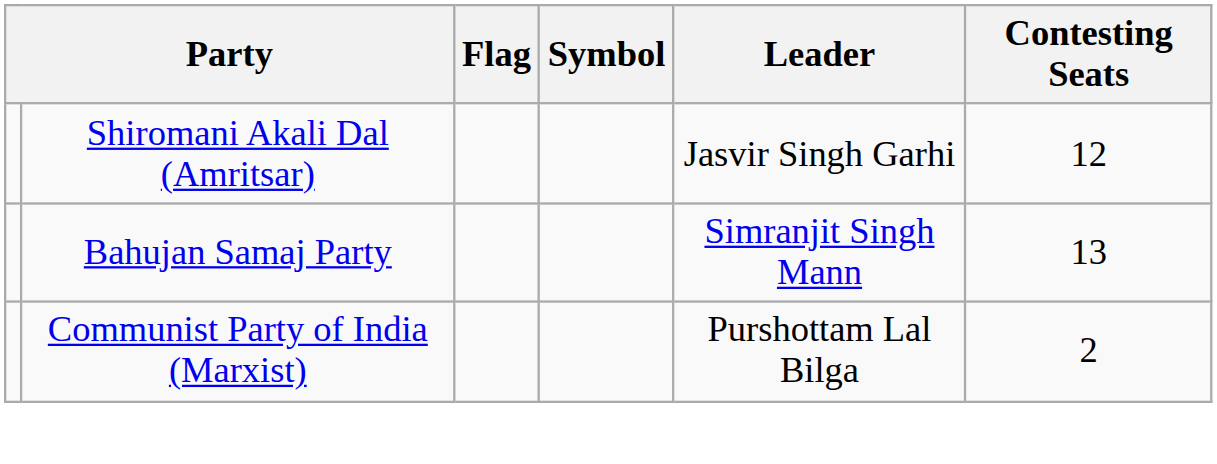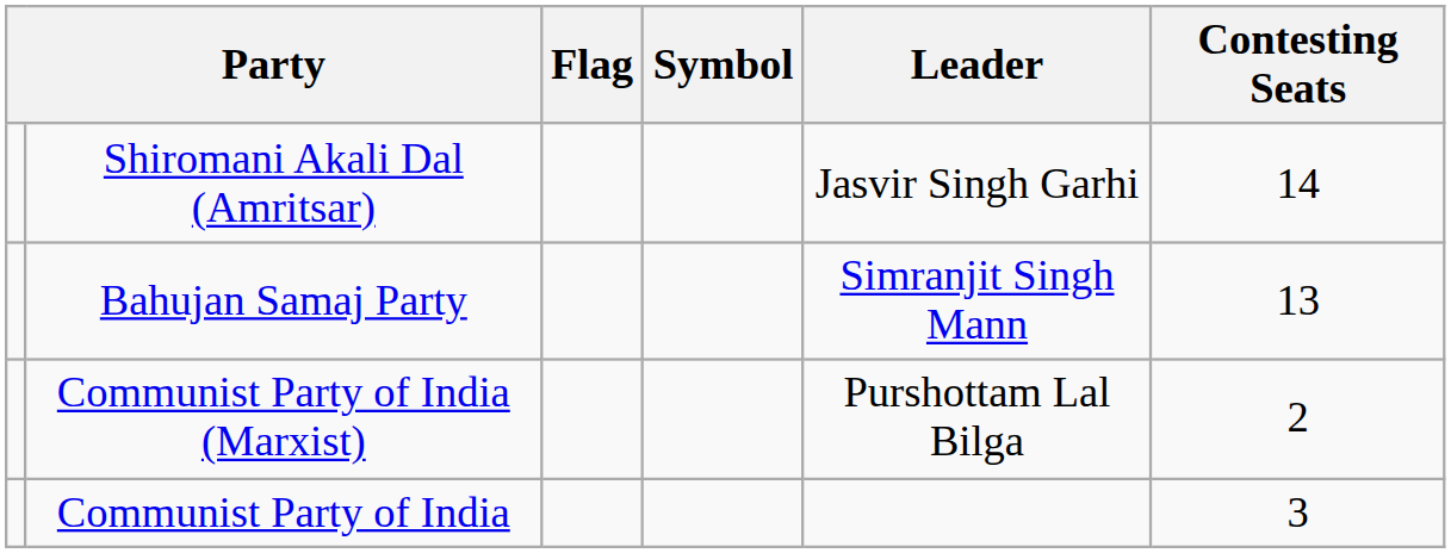 <table class="wikitable" width="60%" style="text-align:center">
 <tr>
 <th colspan="2">Party</th>
 <th>Flag</th>
 <th>Symbol</th>
 <th>Leader</th>
 <th>Contesting Seats</th>
 </tr>
 <tr>
 <td></td>
 <td><a href='#'>Shiromani Akali Dal (Amritsar)</a></td>
 <td></td>
 <td></td>
 <td>Jasvir Singh Garhi</td>
-<td>12</td>
+<td>14</td>
 </tr>
 <tr>
 <td></td>
 <td><a href='#'>Bahujan Samaj Party</a></td>
 <td></td>
 <td></td>
 <td><a href='#'>Simranjit Singh Mann</a></td>
 <td>13</td>
 </tr>
 <tr>
 <td></td>
 <td><a href='#'>Communist Party of India (Marxist)</a></td>
 <td></td>
 <td></td>
 <td>Purshottam Lal Bilga</td>
 <td>2</td>
 </tr>
+<tr>
+<td></td>
+<td><a href='#'>Communist Party of India</a></td>
+<td></td>
+<td></td>
+<td></td>
+<td>3</td>
+</tr>
 </table>
